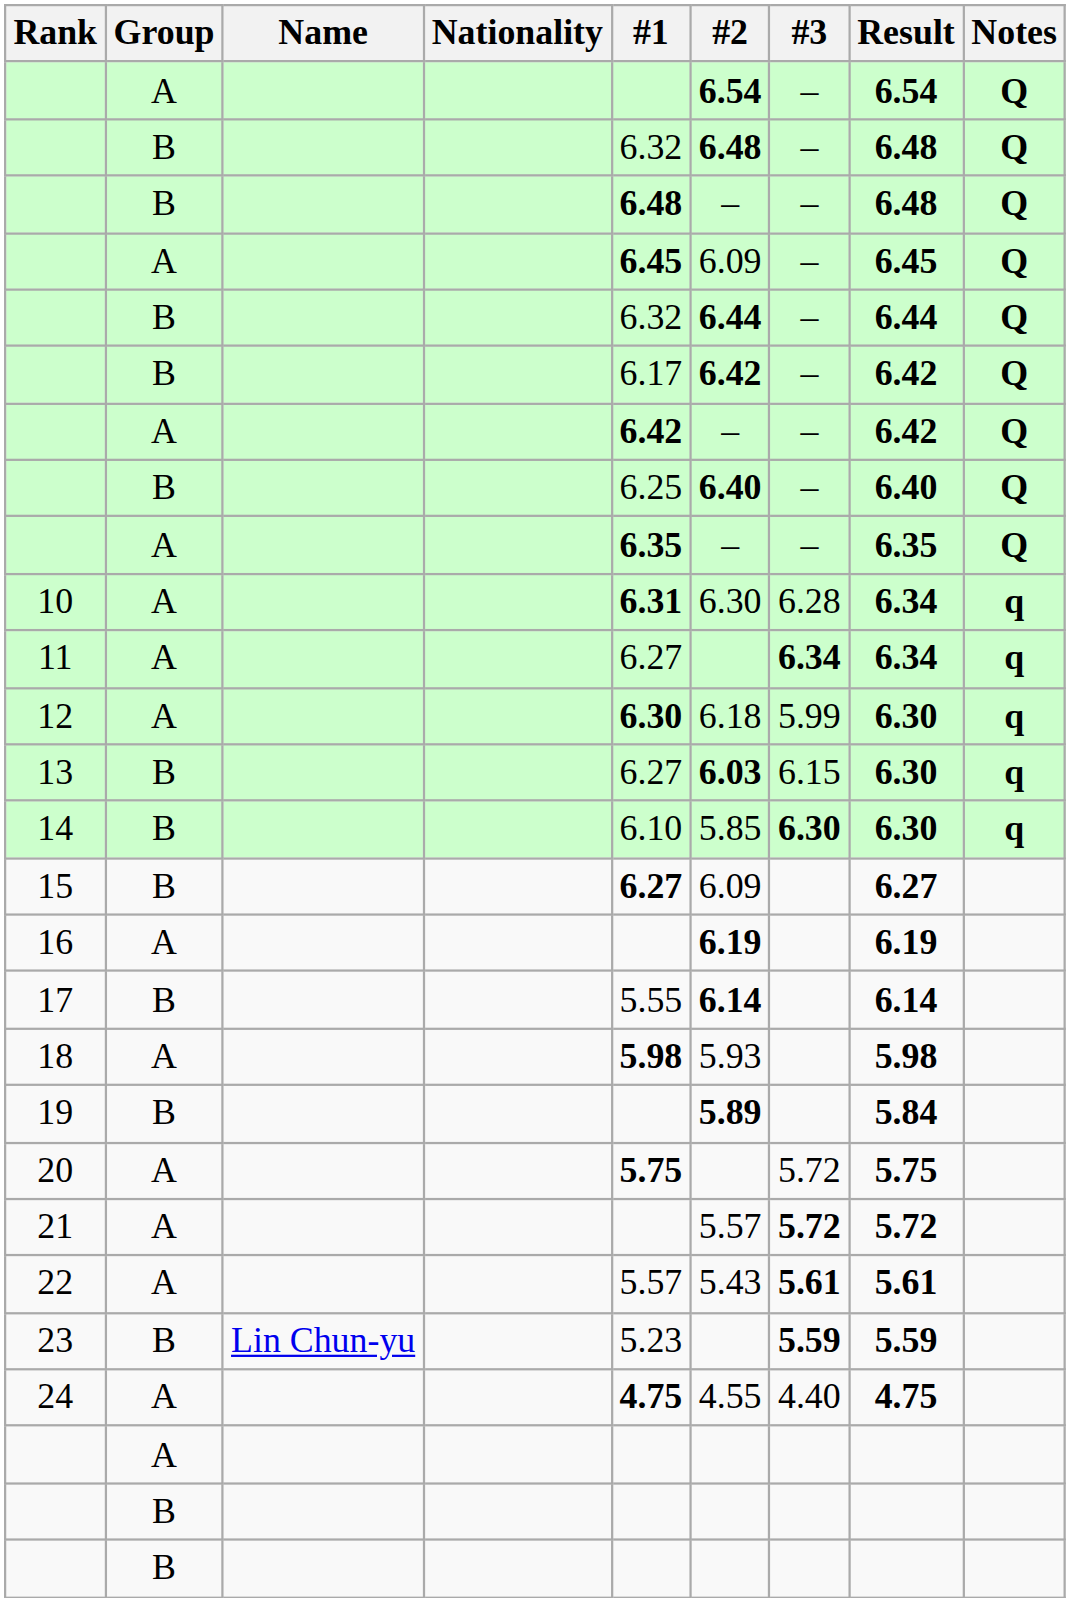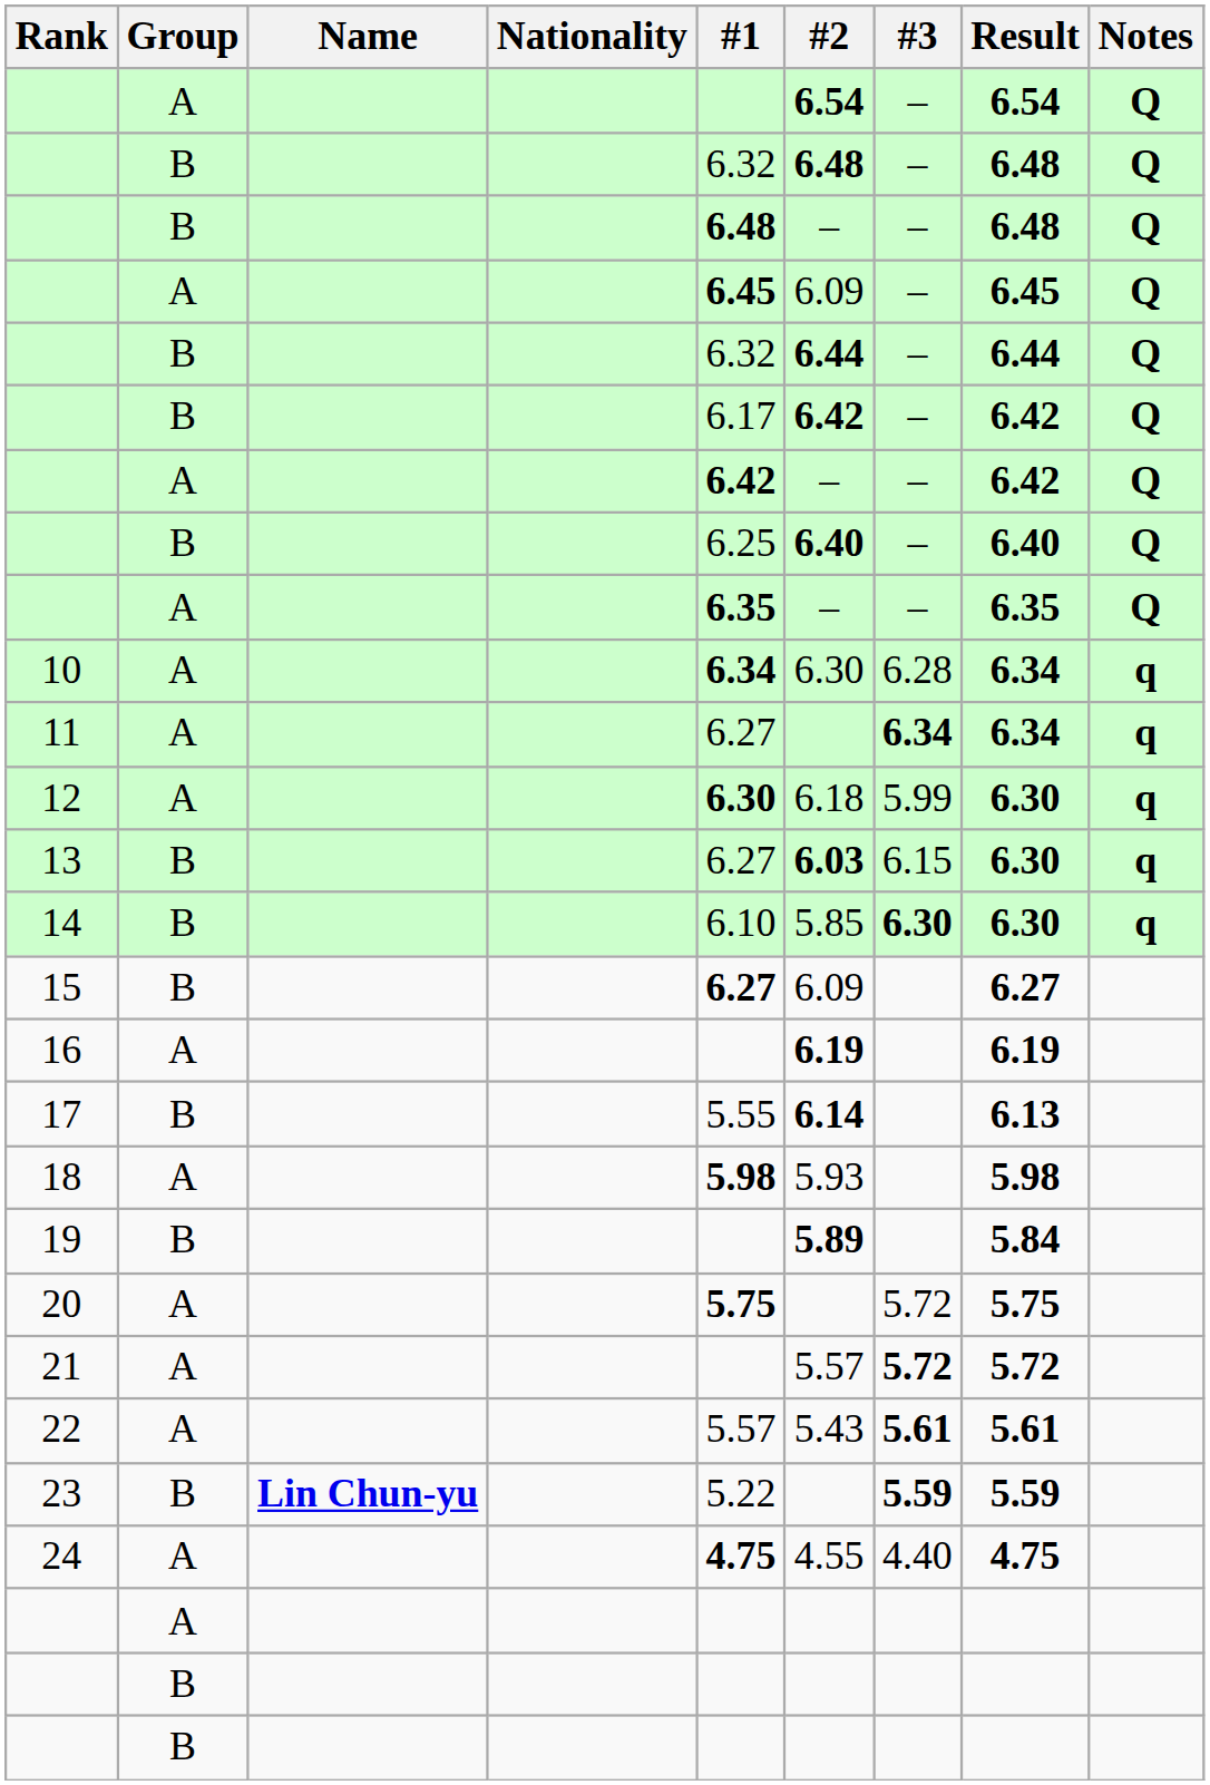 <table class="wikitable sortable" style="text-align:center">
 <tr>
 <th>Rank</th>
 <th>Group</th>
 <th>Name</th>
 <th>Nationality</th>
 <th>#1</th>
 <th>#2</th>
 <th>#3</th>
 <th>Result</th>
 <th class="unsortable">Notes</th>
 </tr>
 <tr bgcolor=ccffcc>
 <td></td>
 <td>A</td>
 <td align=left></td>
 <td align=left></td>
 <td></td>
 <td><strong>6.54</strong></td>
 <td>–</td>
 <td><strong>6.54</strong></td>
 <td><strong>Q</strong></td>
 </tr>
 <tr bgcolor=ccffcc>
 <td></td>
 <td>B</td>
 <td align=left></td>
 <td align=left></td>
 <td>6.32</td>
 <td><strong>6.48</strong></td>
 <td>–</td>
 <td><strong>6.48</strong></td>
 <td><strong>Q</strong></td>
 </tr>
 <tr bgcolor=ccffcc>
 <td></td>
 <td>B</td>
 <td align=left></td>
 <td align=left></td>
 <td><strong>6.48</strong></td>
 <td>–</td>
 <td>–</td>
 <td><strong>6.48</strong></td>
 <td><strong>Q</strong></td>
 </tr>
 <tr bgcolor=ccffcc>
 <td></td>
 <td>A</td>
 <td align=left></td>
 <td align=left></td>
 <td><strong>6.45</strong></td>
 <td>6.09</td>
 <td>–</td>
 <td><strong>6.45</strong></td>
 <td><strong>Q</strong></td>
 </tr>
 <tr bgcolor=ccffcc>
 <td></td>
 <td>B</td>
 <td align=left></td>
 <td align=left></td>
 <td>6.32</td>
 <td><strong>6.44</strong></td>
 <td>–</td>
 <td><strong>6.44</strong></td>
 <td><strong>Q</strong></td>
 </tr>
 <tr bgcolor=ccffcc>
 <td></td>
 <td>B</td>
 <td align=left></td>
 <td align=left></td>
 <td>6.17</td>
 <td><strong>6.42</strong></td>
 <td>–</td>
 <td><strong>6.42</strong></td>
 <td><strong>Q</strong></td>
 </tr>
 <tr bgcolor=ccffcc>
 <td></td>
 <td>A</td>
 <td align=left></td>
 <td align=left></td>
 <td><strong>6.42</strong></td>
 <td>–</td>
 <td>–</td>
 <td><strong>6.42</strong></td>
 <td><strong>Q</strong></td>
 </tr>
 <tr bgcolor=ccffcc>
 <td></td>
 <td>B</td>
 <td align=left></td>
 <td align=left></td>
 <td>6.25</td>
 <td><strong>6.40</strong></td>
 <td>–</td>
 <td><strong>6.40</strong></td>
 <td><strong>Q</strong></td>
 </tr>
 <tr bgcolor=ccffcc>
 <td></td>
 <td>A</td>
 <td align=left></td>
 <td align=left></td>
 <td><strong>6.35</strong></td>
 <td>–</td>
 <td>–</td>
 <td><strong>6.35</strong></td>
 <td><strong>Q</strong></td>
 </tr>
 <tr bgcolor=ccffcc>
 <td>10</td>
 <td>A</td>
 <td align=left></td>
 <td align=left></td>
-<td><strong>6.31</strong></td>
+<td><strong>6.34</strong></td>
 <td>6.30</td>
 <td>6.28</td>
 <td><strong>6.34</strong></td>
 <td><strong>q</strong></td>
 </tr>
 <tr bgcolor=ccffcc>
 <td>11</td>
 <td>A</td>
 <td align=left></td>
 <td align=left></td>
 <td>6.27</td>
 <td></td>
 <td><strong>6.34</strong></td>
 <td><strong>6.34</strong></td>
 <td><strong>q</strong></td>
 </tr>
 <tr bgcolor=ccffcc>
 <td>12</td>
 <td>A</td>
 <td align=left></td>
 <td align=left></td>
 <td><strong>6.30</strong></td>
 <td>6.18</td>
 <td>5.99</td>
 <td><strong>6.30</strong></td>
 <td><strong>q</strong></td>
 </tr>
 <tr bgcolor=ccffcc>
 <td>13</td>
 <td>B</td>
 <td align=left></td>
 <td align=left></td>
 <td>6.27</td>
 <td><strong>6.03</strong></td>
 <td>6.15</td>
 <td><strong>6.30</strong></td>
 <td><strong>q</strong></td>
 </tr>
 <tr bgcolor=ccffcc>
 <td>14</td>
 <td>B</td>
 <td align=left></td>
 <td align=left></td>
 <td>6.10</td>
 <td>5.85</td>
 <td><strong>6.30</strong></td>
 <td><strong>6.30</strong></td>
 <td><strong>q</strong></td>
 </tr>
 <tr>
 <td>15</td>
 <td>B</td>
 <td align=left></td>
 <td align=left></td>
 <td><strong>6.27</strong></td>
 <td>6.09</td>
 <td></td>
 <td><strong>6.27</strong></td>
 <td></td>
 </tr>
 <tr>
 <td>16</td>
 <td>A</td>
 <td align=left></td>
 <td align=left></td>
 <td></td>
 <td><strong>6.19</strong></td>
 <td></td>
 <td><strong>6.19</strong></td>
 <td></td>
 </tr>
 <tr>
 <td>17</td>
 <td>B</td>
 <td align=left></td>
 <td align=left></td>
 <td>5.55</td>
 <td><strong>6.14</strong></td>
 <td></td>
-<td><strong>6.14</strong></td>
+<td><strong>6.13</strong></td>
 <td></td>
 </tr>
 <tr>
 <td>18</td>
 <td>A</td>
 <td align=left></td>
 <td align=left></td>
 <td><strong>5.98</strong></td>
 <td>5.93</td>
 <td></td>
 <td><strong>5.98</strong></td>
 <td></td>
 </tr>
 <tr>
 <td>19</td>
 <td>B</td>
 <td align=left></td>
 <td align=left></td>
 <td></td>
 <td><strong>5.89</strong></td>
 <td></td>
 <td><strong>5.84</strong></td>
 <td></td>
 </tr>
 <tr>
 <td>20</td>
 <td>A</td>
 <td align=left></td>
 <td align=left></td>
 <td><strong>5.75</strong></td>
 <td></td>
 <td>5.72</td>
 <td><strong>5.75</strong></td>
 <td></td>
 </tr>
 <tr>
 <td>21</td>
 <td>A</td>
 <td align=left></td>
 <td align=left></td>
 <td></td>
 <td>5.57</td>
 <td><strong>5.72</strong></td>
 <td><strong>5.72</strong></td>
 <td></td>
 </tr>
 <tr>
 <td>22</td>
 <td>A</td>
 <td align=left></td>
 <td align=left></td>
 <td>5.57</td>
 <td>5.43</td>
 <td><strong>5.61</strong></td>
 <td><strong>5.61</strong></td>
 <td></td>
 </tr>
 <tr>
 <td>23</td>
 <td>B</td>
-<td align=left><a href='#'>Lin Chun-yu</a></td>
+<td align=left><strong><a href='#'>Lin Chun-yu</a></strong></td>
 <td align=left></td>
-<td>5.23</td>
+<td>5.22</td>
 <td></td>
 <td><strong>5.59</strong></td>
 <td><strong>5.59</strong></td>
 <td></td>
 </tr>
 <tr>
 <td>24</td>
 <td>A</td>
 <td align=left></td>
 <td align=left></td>
 <td><strong>4.75</strong></td>
 <td>4.55</td>
 <td>4.40</td>
 <td><strong>4.75</strong></td>
 <td></td>
 </tr>
 <tr>
 <td></td>
 <td>A</td>
 <td align=left></td>
 <td align=left></td>
 <td></td>
 <td></td>
 <td></td>
 <td></td>
 <td></td>
 </tr>
 <tr>
 <td></td>
 <td>B</td>
 <td align=left></td>
 <td align=left></td>
 <td></td>
 <td></td>
 <td></td>
 <td></td>
 <td></td>
 </tr>
 <tr>
 <td></td>
 <td>B</td>
 <td align=left></td>
 <td align=left></td>
 <td></td>
 <td></td>
 <td></td>
 <td></td>
 <td></td>
 </tr>
 </table>
